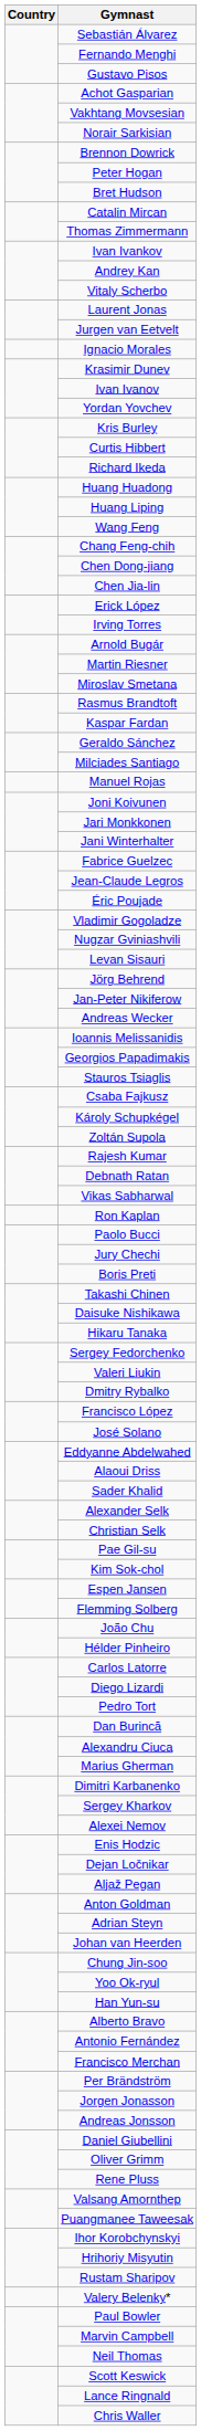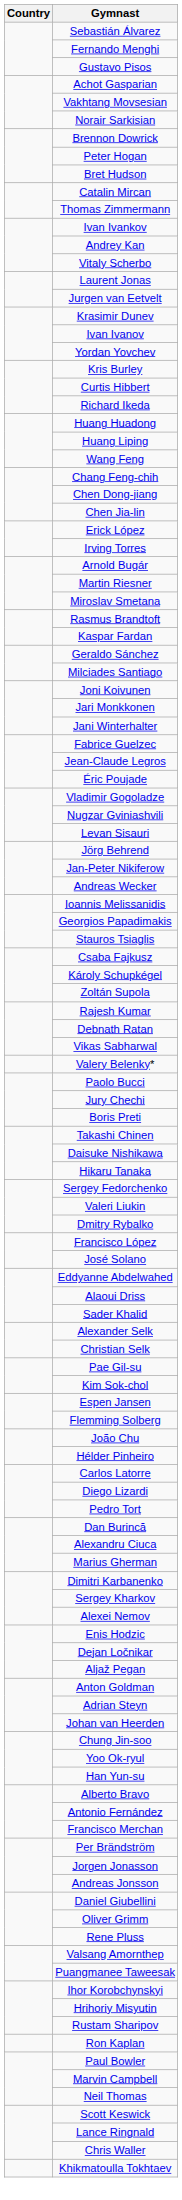 <table class="wikitable sortable" style="text-align:center; font-size:95%">
 <tr>
 <th>Country</th>
 <th>Gymnast</th>
 </tr>
 <tr>
 <td rowspan="3"></td>
 <td><a href='#'>Sebastián Álvarez</a></td>
 </tr>
 <tr>
 <td><a href='#'>Fernando Menghi</a></td>
 </tr>
 <tr>
 <td><a href='#'>Gustavo Pisos</a></td>
 </tr>
 <tr>
 <td rowspan="3"></td>
 <td><a href='#'>Achot Gasparian</a></td>
 </tr>
 <tr>
 <td><a href='#'>Vakhtang Movsesian</a></td>
 </tr>
 <tr>
 <td><a href='#'>Norair Sarkisian</a></td>
 </tr>
 <tr>
 <td rowspan="3"></td>
 <td><a href='#'>Brennon Dowrick</a></td>
 </tr>
 <tr>
 <td><a href='#'>Peter Hogan</a></td>
 </tr>
 <tr>
 <td><a href='#'>Bret Hudson</a></td>
 </tr>
 <tr>
 <td rowspan="2"></td>
 <td><a href='#'>Catalin Mircan</a></td>
 </tr>
 <tr>
 <td><a href='#'>Thomas Zimmermann</a></td>
 </tr>
 <tr>
 <td rowspan="3"></td>
 <td><a href='#'>Ivan Ivankov</a></td>
 </tr>
 <tr>
 <td><a href='#'>Andrey Kan</a></td>
 </tr>
 <tr>
 <td><a href='#'>Vitaly Scherbo</a></td>
 </tr>
 <tr>
 <td rowspan="2"></td>
 <td><a href='#'>Laurent Jonas</a></td>
 </tr>
 <tr>
 <td><a href='#'>Jurgen van Eetvelt</a></td>
-</tr>
-<tr>
-<td></td>
-<td><a href='#'>Ignacio Morales</a></td>
 </tr>
 <tr>
 <td rowspan="3"></td>
 <td><a href='#'>Krasimir Dunev</a></td>
 </tr>
 <tr>
 <td><a href='#'>Ivan Ivanov</a></td>
 </tr>
 <tr>
 <td><a href='#'>Yordan Yovchev</a></td>
 </tr>
 <tr>
 <td rowspan="3"></td>
 <td><a href='#'>Kris Burley</a></td>
 </tr>
 <tr>
 <td><a href='#'>Curtis Hibbert</a></td>
 </tr>
 <tr>
 <td><a href='#'>Richard Ikeda</a></td>
 </tr>
 <tr>
 <td rowspan="3"></td>
 <td><a href='#'>Huang Huadong</a></td>
 </tr>
 <tr>
 <td><a href='#'>Huang Liping</a></td>
 </tr>
 <tr>
 <td><a href='#'>Wang Feng</a></td>
 </tr>
 <tr>
 <td rowspan="3"></td>
 <td><a href='#'>Chang Feng-chih</a></td>
 </tr>
 <tr>
 <td><a href='#'>Chen Dong-jiang</a></td>
 </tr>
 <tr>
 <td><a href='#'>Chen Jia-lin</a></td>
 </tr>
 <tr>
 <td rowspan="2"></td>
 <td><a href='#'>Erick López</a></td>
 </tr>
 <tr>
 <td><a href='#'>Irving Torres</a></td>
 </tr>
 <tr>
 <td rowspan="3"></td>
 <td><a href='#'>Arnold Bugár</a></td>
 </tr>
 <tr>
 <td><a href='#'>Martin Riesner</a></td>
 </tr>
 <tr>
 <td><a href='#'>Miroslav Smetana</a></td>
 </tr>
 <tr>
 <td rowspan="2"></td>
 <td><a href='#'>Rasmus Brandtoft</a></td>
 </tr>
 <tr>
 <td><a href='#'>Kaspar Fardan</a></td>
 </tr>
 <tr>
 <td rowspan="2"></td>
 <td><a href='#'>Geraldo Sánchez</a></td>
 </tr>
 <tr>
 <td><a href='#'>Milciades Santiago</a></td>
 </tr>
 <tr>
-<td></td>
-<td><a href='#'>Manuel Rojas</a></td>
-</tr>
-<tr>
 <td rowspan="3"></td>
 <td><a href='#'>Joni Koivunen</a></td>
 </tr>
 <tr>
 <td><a href='#'>Jari Monkkonen</a></td>
 </tr>
 <tr>
 <td><a href='#'>Jani Winterhalter</a></td>
 </tr>
 <tr>
 <td rowspan="3"></td>
 <td><a href='#'>Fabrice Guelzec</a></td>
 </tr>
 <tr>
 <td><a href='#'>Jean-Claude Legros</a></td>
 </tr>
 <tr>
 <td><a href='#'>Éric Poujade</a></td>
 </tr>
 <tr>
 <td rowspan="3"></td>
 <td><a href='#'>Vladimir Gogoladze</a></td>
 </tr>
 <tr>
 <td><a href='#'>Nugzar Gviniashvili</a></td>
 </tr>
 <tr>
 <td><a href='#'>Levan Sisauri</a></td>
 </tr>
 <tr>
 <td rowspan="3"></td>
 <td><a href='#'>Jörg Behrend</a></td>
 </tr>
 <tr>
 <td><a href='#'>Jan-Peter Nikiferow</a></td>
 </tr>
 <tr>
 <td><a href='#'>Andreas Wecker</a></td>
 </tr>
 <tr>
 <td rowspan="3"></td>
 <td><a href='#'>Ioannis Melissanidis</a></td>
 </tr>
 <tr>
 <td><a href='#'>Georgios Papadimakis</a></td>
 </tr>
 <tr>
 <td><a href='#'>Stauros Tsiaglis</a></td>
 </tr>
 <tr>
 <td rowspan="3"></td>
 <td><a href='#'>Csaba Fajkusz</a></td>
 </tr>
 <tr>
 <td><a href='#'>Károly Schupkégel</a></td>
 </tr>
 <tr>
 <td><a href='#'>Zoltán Supola</a></td>
 </tr>
 <tr>
 <td rowspan="3"></td>
 <td><a href='#'>Rajesh Kumar</a></td>
 </tr>
 <tr>
 <td><a href='#'>Debnath Ratan</a></td>
 </tr>
 <tr>
 <td><a href='#'>Vikas Sabharwal</a></td>
 </tr>
 <tr>
 <td></td>
-<td><a href='#'>Ron Kaplan</a></td>
+<td><a href='#'>Valery Belenky</a>*</td>
 </tr>
 <tr>
 <td rowspan="3"></td>
 <td><a href='#'>Paolo Bucci</a></td>
 </tr>
 <tr>
 <td><a href='#'>Jury Chechi</a></td>
 </tr>
 <tr>
 <td><a href='#'>Boris Preti</a></td>
 </tr>
 <tr>
 <td rowspan="3"></td>
 <td><a href='#'>Takashi Chinen</a></td>
 </tr>
 <tr>
 <td><a href='#'>Daisuke Nishikawa</a></td>
 </tr>
 <tr>
 <td><a href='#'>Hikaru Tanaka</a></td>
 </tr>
 <tr>
 <td rowspan="3"></td>
 <td><a href='#'>Sergey Fedorchenko</a></td>
 </tr>
 <tr>
 <td><a href='#'>Valeri Liukin</a></td>
 </tr>
 <tr>
 <td><a href='#'>Dmitry Rybalko</a></td>
 </tr>
 <tr>
 <td rowspan="2"></td>
 <td><a href='#'>Francisco López</a></td>
 </tr>
 <tr>
 <td><a href='#'>José Solano</a></td>
 </tr>
 <tr>
 <td rowspan="3"></td>
 <td><a href='#'>Eddyanne Abdelwahed</a></td>
 </tr>
 <tr>
 <td><a href='#'>Alaoui Driss</a></td>
 </tr>
 <tr>
 <td><a href='#'>Sader Khalid</a></td>
 </tr>
 <tr>
 <td rowspan="2"></td>
 <td><a href='#'>Alexander Selk</a></td>
 </tr>
 <tr>
 <td><a href='#'>Christian Selk</a></td>
 </tr>
 <tr>
 <td rowspan="2"></td>
 <td><a href='#'>Pae Gil-su</a></td>
 </tr>
 <tr>
 <td><a href='#'>Kim Sok-chol</a></td>
 </tr>
 <tr>
 <td rowspan="2"></td>
 <td><a href='#'>Espen Jansen</a></td>
 </tr>
 <tr>
 <td><a href='#'>Flemming Solberg</a></td>
 </tr>
 <tr>
 <td rowspan="2"></td>
 <td><a href='#'>João Chu</a></td>
 </tr>
 <tr>
 <td><a href='#'>Hélder Pinheiro</a></td>
 </tr>
 <tr>
 <td rowspan="3"></td>
 <td><a href='#'>Carlos Latorre</a></td>
 </tr>
 <tr>
 <td><a href='#'>Diego Lizardi</a></td>
 </tr>
 <tr>
 <td><a href='#'>Pedro Tort</a></td>
 </tr>
 <tr>
 <td rowspan="3"></td>
 <td><a href='#'>Dan Burincă</a></td>
 </tr>
 <tr>
 <td><a href='#'>Alexandru Ciuca</a></td>
 </tr>
 <tr>
 <td><a href='#'>Marius Gherman</a></td>
 </tr>
 <tr>
 <td rowspan="3"></td>
 <td><a href='#'>Dimitri Karbanenko</a></td>
 </tr>
 <tr>
 <td><a href='#'>Sergey Kharkov</a></td>
 </tr>
 <tr>
 <td><a href='#'>Alexei Nemov</a></td>
 </tr>
 <tr>
 <td rowspan="3"></td>
 <td><a href='#'>Enis Hodzic</a></td>
 </tr>
 <tr>
 <td><a href='#'>Dejan Ločnikar</a></td>
 </tr>
 <tr>
 <td><a href='#'>Aljaž Pegan</a></td>
 </tr>
 <tr>
 <td rowspan="3"></td>
 <td><a href='#'>Anton Goldman</a></td>
 </tr>
 <tr>
 <td><a href='#'>Adrian Steyn</a></td>
 </tr>
 <tr>
 <td><a href='#'>Johan van Heerden</a></td>
 </tr>
 <tr>
 <td rowspan="3"></td>
 <td><a href='#'>Chung Jin-soo</a></td>
 </tr>
 <tr>
 <td><a href='#'>Yoo Ok-ryul</a></td>
 </tr>
 <tr>
 <td><a href='#'>Han Yun-su</a></td>
 </tr>
 <tr>
 <td rowspan="3"></td>
 <td><a href='#'>Alberto Bravo</a></td>
 </tr>
 <tr>
 <td><a href='#'>Antonio Fernández</a></td>
 </tr>
 <tr>
 <td><a href='#'>Francisco Merchan</a></td>
 </tr>
 <tr>
 <td rowspan="3"></td>
 <td><a href='#'>Per Brändström</a></td>
 </tr>
 <tr>
 <td><a href='#'>Jorgen Jonasson</a></td>
 </tr>
 <tr>
 <td><a href='#'>Andreas Jonsson</a></td>
 </tr>
 <tr>
 <td rowspan="3"></td>
 <td><a href='#'>Daniel Giubellini</a></td>
 </tr>
 <tr>
 <td><a href='#'>Oliver Grimm</a></td>
 </tr>
 <tr>
 <td><a href='#'>Rene Pluss</a></td>
 </tr>
 <tr>
 <td rowspan="2"></td>
 <td><a href='#'>Valsang Amornthep</a></td>
 </tr>
 <tr>
 <td><a href='#'>Puangmanee Taweesak</a></td>
 </tr>
 <tr>
 <td rowspan="3"></td>
 <td><a href='#'>Ihor Korobchynskyi</a></td>
 </tr>
 <tr>
 <td><a href='#'>Hrihoriy Misyutin</a></td>
 </tr>
 <tr>
 <td><a href='#'>Rustam Sharipov</a></td>
 </tr>
 <tr>
 <td></td>
-<td><a href='#'>Valery Belenky</a>*</td>
+<td><a href='#'>Ron Kaplan</a></td>
 </tr>
 <tr>
 <td rowspan="3"></td>
 <td><a href='#'>Paul Bowler</a></td>
 </tr>
 <tr>
 <td><a href='#'>Marvin Campbell</a></td>
 </tr>
 <tr>
 <td><a href='#'>Neil Thomas</a></td>
 </tr>
 <tr>
 <td rowspan="3"></td>
 <td><a href='#'>Scott Keswick</a></td>
 </tr>
 <tr>
 <td><a href='#'>Lance Ringnald</a></td>
 </tr>
 <tr>
 <td><a href='#'>Chris Waller</a></td>
 </tr>
+<tr>
+<td></td>
+<td><a href='#'>Khikmatoulla Tokhtaev</a></td>
+</tr>
 </table>
